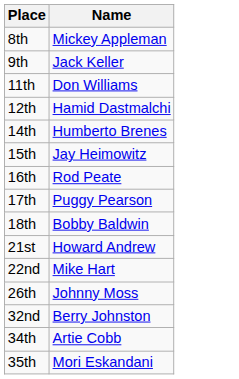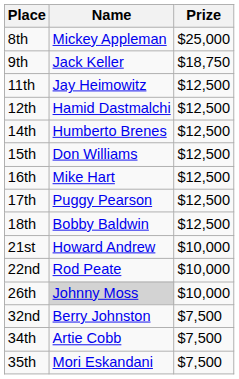 <table class="wikitable">
 <tr>
 <th bgcolor="#FFEBAD">Place</th>
 <th bgcolor="#FFEBAD">Name</th>
+<th bgcolor="#FFEBAD">Prize</th>
 </tr>
 <tr>
 <td>8th</td>
 <td><a href='#'>Mickey Appleman</a></td>
+<td>$25,000</td>
 </tr>
 <tr>
 <td>9th</td>
 <td><a href='#'>Jack Keller</a></td>
+<td>$18,750</td>
 </tr>
 <tr>
 <td>11th</td>
-<td><a href='#'>Don Williams</a></td>
+<td><a href='#'>Jay Heimowitz</a></td>
+<td>$12,500</td>
 </tr>
 <tr>
 <td>12th</td>
 <td><a href='#'>Hamid Dastmalchi</a></td>
+<td>$12,500</td>
 </tr>
 <tr>
 <td>14th</td>
 <td><a href='#'>Humberto Brenes</a></td>
+<td>$12,500</td>
 </tr>
 <tr>
 <td>15th</td>
-<td><a href='#'>Jay Heimowitz</a></td>
+<td><a href='#'>Don Williams</a></td>
+<td>$12,500</td>
 </tr>
 <tr>
 <td>16th</td>
-<td><a href='#'>Rod Peate</a></td>
+<td><a href='#'>Mike Hart</a></td>
+<td>$12,500</td>
 </tr>
 <tr>
 <td>17th</td>
 <td><a href='#'>Puggy Pearson</a></td>
+<td>$12,500</td>
 </tr>
 <tr>
 <td>18th</td>
 <td><a href='#'>Bobby Baldwin</a></td>
+<td>$12,500</td>
 </tr>
 <tr>
 <td>21st</td>
 <td><a href='#'>Howard Andrew</a></td>
+<td>$10,000</td>
 </tr>
 <tr>
 <td>22nd</td>
-<td><a href='#'>Mike Hart</a></td>
+<td><a href='#'>Rod Peate</a></td>
+<td>$10,000</td>
 </tr>
 <tr>
 <td>26th</td>
-<td><a href='#'>Johnny Moss</a></td>
+<td style="background: lightgrey;"><a href='#'>Johnny Moss</a></td>
+<td>$10,000</td>
 </tr>
 <tr>
 <td>32nd</td>
 <td><a href='#'>Berry Johnston</a></td>
+<td>$7,500</td>
 </tr>
 <tr>
 <td>34th</td>
 <td><a href='#'>Artie Cobb</a></td>
+<td>$7,500</td>
 </tr>
 <tr>
 <td>35th</td>
 <td><a href='#'>Mori Eskandani</a></td>
+<td>$7,500</td>
 </tr>
 </table>
